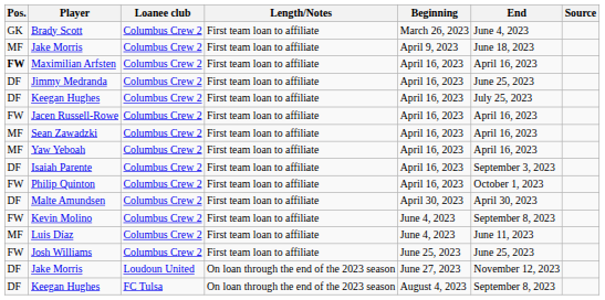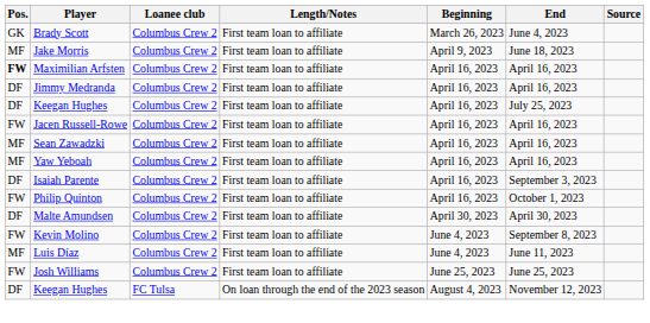 <table class="wikitable sortable" style="text-align: left">
 <tr>
 <th><strong>Pos.</strong></th>
 <th><strong>Player</strong></th>
 <th><strong>Loanee club</strong></th>
 <th><strong>Length/Notes</strong></th>
 <th><strong>Beginning</strong></th>
 <th><strong>End</strong></th>
 <th><strong>Source</strong></th>
 </tr>
 <tr>
 <td>GK</td>
 <td> <a href='#'>Brady Scott</a></td>
 <td> <a href='#'>Columbus Crew 2</a></td>
 <td>First team loan to affiliate</td>
 <td>March 26, 2023</td>
 <td>June 4, 2023</td>
 <td align=center></td>
 </tr>
 <tr>
 <td>MF</td>
 <td> <a href='#'>Jake Morris</a></td>
 <td> <a href='#'>Columbus Crew 2</a></td>
 <td>First team loan to affiliate</td>
 <td>April 9, 2023</td>
 <td>June 18, 2023</td>
 <td align=center></td>
 </tr>
 <tr>
 <td><strong>FW</strong></td>
 <td> <a href='#'>Maximilian Arfsten</a></td>
 <td> <a href='#'>Columbus Crew 2</a></td>
 <td>First team loan to affiliate</td>
 <td>April 16, 2023</td>
 <td>April 16, 2023</td>
 <td align=center></td>
 </tr>
 <tr>
 <td>DF</td>
 <td> <a href='#'>Jimmy Medranda</a></td>
 <td> <a href='#'>Columbus Crew 2</a></td>
 <td>First team loan to affiliate</td>
 <td>April 16, 2023</td>
-<td>June 25, 2023</td>
+<td>April 16, 2023</td>
 <td align=center></td>
 </tr>
 <tr>
 <td>DF</td>
 <td> <a href='#'>Keegan Hughes</a></td>
 <td> <a href='#'>Columbus Crew 2</a></td>
 <td>First team loan to affiliate</td>
 <td>April 16, 2023</td>
 <td>July 25, 2023</td>
 <td align=center></td>
 </tr>
 <tr>
 <td>FW</td>
 <td> <a href='#'>Jacen Russell-Rowe</a></td>
 <td> <a href='#'>Columbus Crew 2</a></td>
 <td>First team loan to affiliate</td>
 <td>April 16, 2023</td>
 <td>April 16, 2023</td>
 <td align=center></td>
 </tr>
 <tr>
 <td>MF</td>
 <td> <a href='#'>Sean Zawadzki</a></td>
 <td> <a href='#'>Columbus Crew 2</a></td>
 <td>First team loan to affiliate</td>
 <td>April 16, 2023</td>
 <td>April 16, 2023</td>
 <td align=center></td>
 </tr>
 <tr>
 <td>MF</td>
 <td> <a href='#'>Yaw Yeboah</a></td>
 <td> <a href='#'>Columbus Crew 2</a></td>
 <td>First team loan to affiliate</td>
 <td>April 16, 2023</td>
 <td>April 16, 2023</td>
 <td align=center></td>
 </tr>
 <tr>
 <td>DF</td>
 <td> <a href='#'>Isaiah Parente</a></td>
 <td> <a href='#'>Columbus Crew 2</a></td>
 <td>First team loan to affiliate</td>
 <td>April 16, 2023</td>
 <td>September 3, 2023</td>
 <td align=center></td>
 </tr>
 <tr>
 <td>FW</td>
 <td> <a href='#'>Philip Quinton</a></td>
 <td> <a href='#'>Columbus Crew 2</a></td>
 <td>First team loan to affiliate</td>
 <td>April 16, 2023</td>
 <td>October 1, 2023</td>
 <td align=center></td>
 </tr>
 <tr>
 <td>DF</td>
 <td> <a href='#'>Malte Amundsen</a></td>
 <td> <a href='#'>Columbus Crew 2</a></td>
 <td>First team loan to affiliate</td>
 <td>April 30, 2023</td>
 <td>April 30, 2023</td>
 <td align=center></td>
 </tr>
 <tr>
 <td>FW</td>
 <td> <a href='#'>Kevin Molino</a></td>
 <td> <a href='#'>Columbus Crew 2</a></td>
 <td>First team loan to affiliate</td>
 <td>June 4, 2023</td>
 <td>September 8, 2023</td>
 <td align=center></td>
 </tr>
 <tr>
 <td>MF</td>
 <td> <a href='#'>Luis Díaz</a></td>
 <td> <a href='#'>Columbus Crew 2</a></td>
 <td>First team loan to affiliate</td>
 <td>June 4, 2023</td>
 <td>June 11, 2023</td>
 <td align=center></td>
 </tr>
 <tr>
 <td>FW</td>
 <td> <a href='#'>Josh Williams</a></td>
 <td> <a href='#'>Columbus Crew 2</a></td>
 <td>First team loan to affiliate</td>
 <td>June 25, 2023</td>
 <td>June 25, 2023</td>
 <td align=center></td>
 </tr>
 <tr>
 <td>DF</td>
-<td> <a href='#'>Jake Morris</a></td>
-<td> <a href='#'>Loudoun United</a></td>
-<td>On loan through the end of the 2023 season</td>
-<td>June 27, 2023</td>
-<td>November 12, 2023</td>
-<td align=center></td>
-</tr>
-<tr>
-<td>DF</td>
 <td> <a href='#'>Keegan Hughes</a></td>
 <td> <a href='#'>FC Tulsa</a></td>
 <td>On loan through the end of the 2023 season</td>
 <td>August 4, 2023</td>
-<td>September 8, 2023</td>
+<td>November 12, 2023</td>
 <td align=center></td>
 </tr>
 </table>
